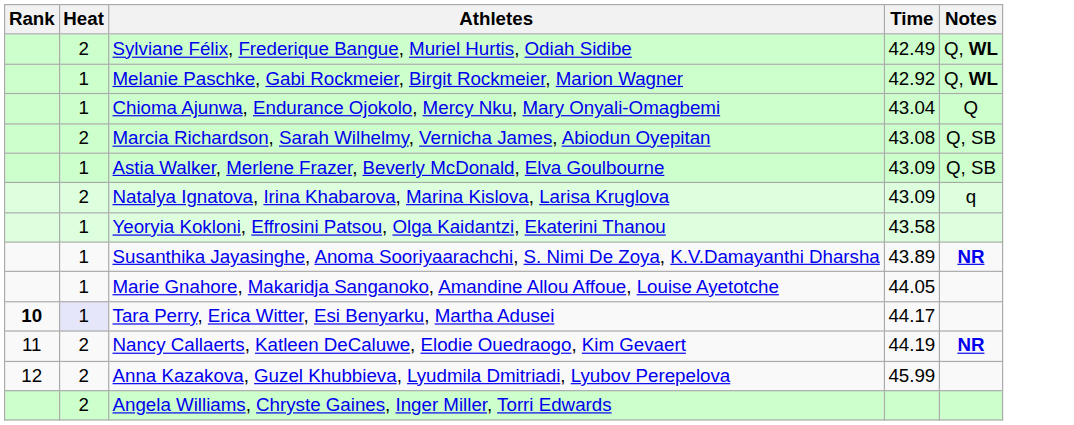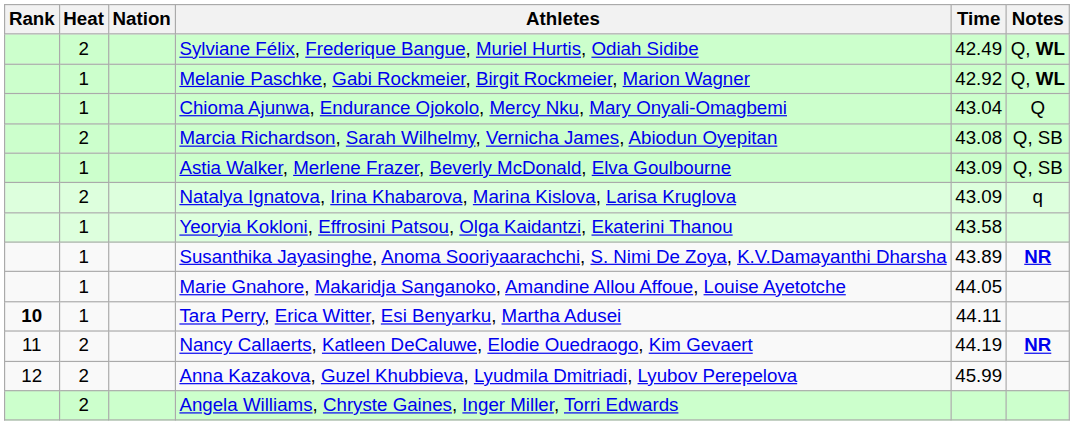 <table class="wikitable sortable" style="text-align:center">
 <tr>
 <th>Rank</th>
 <th>Heat</th>
+<th>Nation</th>
 <th>Athletes</th>
 <th>Time</th>
 <th>Notes</th>
 </tr>
 <tr bgcolor=ccffcc>
 <td></td>
 <td>2</td>
+<td align=left></td>
 <td align=left><a href='#'>Sylviane Félix</a>, <a href='#'>Frederique Bangue</a>, <a href='#'>Muriel Hurtis</a>, <a href='#'>Odiah Sidibe</a></td>
 <td>42.49</td>
 <td>Q, <strong>WL</strong></td>
 </tr>
 <tr bgcolor=ccffcc>
 <td></td>
 <td>1</td>
+<td align=left></td>
 <td align=left><a href='#'>Melanie Paschke</a>, <a href='#'>Gabi Rockmeier</a>, <a href='#'>Birgit Rockmeier</a>, <a href='#'>Marion Wagner</a></td>
 <td>42.92</td>
 <td>Q, <strong>WL</strong></td>
 </tr>
 <tr bgcolor=ccffcc>
 <td></td>
 <td>1</td>
+<td align=left></td>
 <td align=left><a href='#'>Chioma Ajunwa</a>, <a href='#'>Endurance Ojokolo</a>, <a href='#'>Mercy Nku</a>, <a href='#'>Mary Onyali-Omagbemi</a></td>
 <td>43.04</td>
 <td>Q</td>
 </tr>
 <tr bgcolor=ccffcc>
 <td></td>
 <td>2</td>
+<td align=left></td>
 <td align=left><a href='#'>Marcia Richardson</a>, <a href='#'>Sarah Wilhelmy</a>, <a href='#'>Vernicha James</a>, <a href='#'>Abiodun Oyepitan</a></td>
 <td>43.08</td>
 <td>Q, SB</td>
 </tr>
 <tr bgcolor=ccffcc>
 <td></td>
 <td>1</td>
+<td align=left></td>
 <td align=left><a href='#'>Astia Walker</a>, <a href='#'>Merlene Frazer</a>, <a href='#'>Beverly McDonald</a>, <a href='#'>Elva Goulbourne</a></td>
 <td>43.09</td>
 <td>Q, SB</td>
 </tr>
 <tr bgcolor=ddffdd>
 <td></td>
 <td>2</td>
+<td align=left></td>
 <td align=left><a href='#'>Natalya Ignatova</a>, <a href='#'>Irina Khabarova</a>, <a href='#'>Marina Kislova</a>, <a href='#'>Larisa Kruglova</a></td>
 <td>43.09</td>
 <td>q</td>
 </tr>
 <tr bgcolor=ddffdd>
 <td></td>
 <td>1</td>
+<td align=left></td>
 <td align=left><a href='#'>Yeoryia Kokloni</a>, <a href='#'>Effrosini Patsou</a>, <a href='#'>Olga Kaidantzi</a>, <a href='#'>Ekaterini Thanou</a></td>
 <td>43.58</td>
 <td></td>
 </tr>
 <tr>
 <td></td>
 <td>1</td>
+<td align=left></td>
 <td align=left><a href='#'>Susanthika Jayasinghe</a>, <a href='#'>Anoma Sooriyaarachchi</a>, <a href='#'>S. Nimi De Zoya</a>, <a href='#'>K.V.Damayanthi Dharsha</a></td>
 <td>43.89</td>
 <td><strong><a href='#'>NR</a></strong></td>
 </tr>
 <tr>
 <td></td>
 <td>1</td>
+<td align=left></td>
 <td align=left><a href='#'>Marie Gnahore</a>, <a href='#'>Makaridja Sanganoko</a>, <a href='#'>Amandine Allou Affoue</a>, <a href='#'>Louise Ayetotche</a></td>
 <td>44.05</td>
 <td></td>
 </tr>
 <tr>
 <td><strong>10</strong></td>
-<td style="background: lavender;">1</td>
+<td>1</td>
+<td align=left></td>
 <td align=left><a href='#'>Tara Perry</a>, <a href='#'>Erica Witter</a>, <a href='#'>Esi Benyarku</a>, <a href='#'>Martha Adusei</a></td>
-<td>44.17</td>
+<td>44.11</td>
 <td></td>
 </tr>
 <tr>
 <td>11</td>
 <td>2</td>
+<td align=left></td>
 <td align=left><a href='#'>Nancy Callaerts</a>, <a href='#'>Katleen DeCaluwe</a>, <a href='#'>Elodie Ouedraogo</a>, <a href='#'>Kim Gevaert</a></td>
 <td>44.19</td>
 <td><strong><a href='#'>NR</a></strong></td>
 </tr>
 <tr>
 <td>12</td>
 <td>2</td>
+<td align=left></td>
 <td align=left><a href='#'>Anna Kazakova</a>, <a href='#'>Guzel Khubbieva</a>, <a href='#'>Lyudmila Dmitriadi</a>, <a href='#'>Lyubov Perepelova</a></td>
 <td>45.99</td>
 <td></td>
 </tr>
 <tr bgcolor=ccffcc>
 <td></td>
 <td>2</td>
+<td align=left></td>
 <td align=left><a href='#'>Angela Williams</a>, <a href='#'>Chryste Gaines</a>, <a href='#'>Inger Miller</a>, <a href='#'>Torri Edwards</a></td>
 <td></td>
 <td></td>
 </tr>
 </table>
